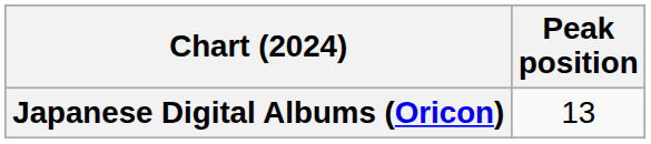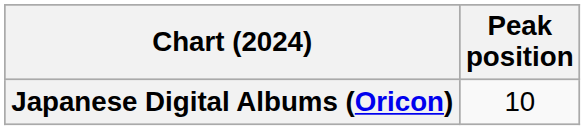 <table class="wikitable sortable plainrowheaders" style="text-align:center">
 <tr>
 <th scope="col">Chart (2024)</th>
 <th scope="col">Peak<br>position</th>
 </tr>
 <tr>
 <th scope="row">Japanese Digital Albums (<a href='#'>Oricon</a>)</th>
-<td>13</td>
+<td>10</td>
 </tr>
 </table>
